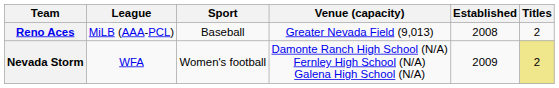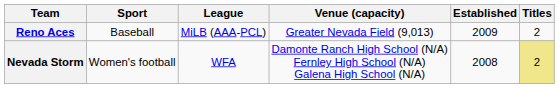 <table class="wikitable" style="font-size: 90%;" |>
 <tr>
 <th>Team</th>
+<th>Sport</th>
 <th>League</th>
-<th>Sport</th>
 <th>Venue (capacity)</th>
 <th>Established</th>
 <th>Titles</th>
 </tr>
 <tr style="text-align:center;">
 <th><a href='#'>Reno Aces</a></th>
+<td>Baseball</td>
 <td><a href='#'>MiLB</a> (<a href='#'>AAA</a>-<a href='#'>PCL</a>)</td>
-<td>Baseball</td>
 <td><a href='#'>Greater Nevada Field</a> (9,013)</td>
-<td style="text-align:center;">2008</td>
+<td style="text-align:center;">2009</td>
 <td style="text-align:center;">2</td>
 </tr>
 <tr style="text-align:center;">
 <th>Nevada Storm</th>
+<td>Women's football</td>
 <td><a href='#'>WFA</a></td>
-<td>Women's football</td>
 <td><a href='#'>Damonte Ranch High School</a> (N/A)<br><a href='#'>Fernley High School</a> (N/A)<br><a href='#'>Galena High School</a> (N/A)</td>
-<td style="text-align:center;">2009</td>
+<td style="text-align:center;">2008</td>
 <td style="background: khaki; text-align:center;">2</td>
 </tr>
 </table>
